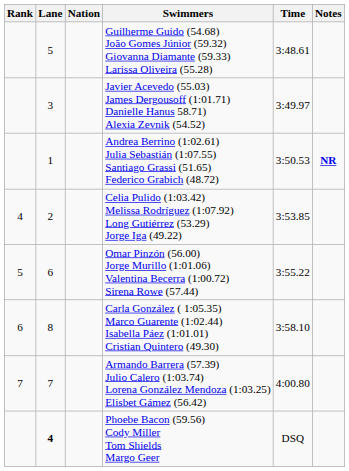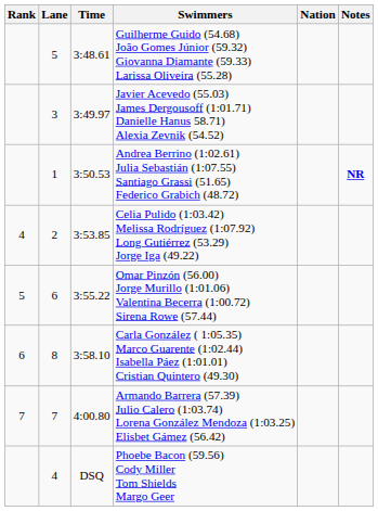 <table class="wikitable sortable" style="text-align:center">
 <tr>
 <th>Rank</th>
 <th>Lane</th>
+<th>Time</th>
+<th>Swimmers</th>
 <th>Nation</th>
-<th>Swimmers</th>
-<th>Time</th>
 <th>Notes</th>
 </tr>
 <tr>
 <td></td>
 <td>5</td>
+<td>3:48.61</td>
+<td align="left"><a href='#'>Guilherme Guido</a> (54.68)<br><a href='#'>João Gomes Júnior</a> (59.32)<br><a href='#'>Giovanna Diamante</a> (59.33) <br><a href='#'>Larissa Oliveira</a> (55.28)</td>
 <td align="left"></td>
-<td align="left"><a href='#'>Guilherme Guido</a> (54.68)<br><a href='#'>João Gomes Júnior</a> (59.32)<br><a href='#'>Giovanna Diamante</a> (59.33) <br><a href='#'>Larissa Oliveira</a> (55.28)</td>
-<td>3:48.61</td>
 <td></td>
 </tr>
 <tr>
 <td></td>
 <td>3</td>
+<td>3:49.97</td>
+<td align="left"><a href='#'>Javier Acevedo</a> (55.03)<br><a href='#'>James Dergousoff</a> (1:01.71)<br><a href='#'>Danielle Hanus</a> 58.71) <br><a href='#'>Alexia Zevnik</a> (54.52)</td>
 <td align="left"></td>
-<td align="left"><a href='#'>Javier Acevedo</a> (55.03)<br><a href='#'>James Dergousoff</a> (1:01.71)<br><a href='#'>Danielle Hanus</a> 58.71) <br><a href='#'>Alexia Zevnik</a> (54.52)</td>
-<td>3:49.97</td>
 <td></td>
 </tr>
 <tr>
 <td></td>
 <td>1</td>
+<td>3:50.53</td>
+<td align="left"><a href='#'>Andrea Berrino</a> (1:02.61)<br><a href='#'>Julia Sebastián</a> (1:07.55)<br><a href='#'>Santiago Grassi</a> (51.65) <br><a href='#'>Federico Grabich</a> (48.72)</td>
 <td align="left"></td>
-<td align="left"><a href='#'>Andrea Berrino</a> (1:02.61)<br><a href='#'>Julia Sebastián</a> (1:07.55)<br><a href='#'>Santiago Grassi</a> (51.65) <br><a href='#'>Federico Grabich</a> (48.72)</td>
-<td>3:50.53</td>
 <td><strong><a href='#'>NR</a></strong></td>
 </tr>
 <tr>
 <td>4</td>
 <td>2</td>
+<td>3:53.85</td>
+<td align="left"><a href='#'>Celia Pulido</a> (1:03.42)<br><a href='#'>Melissa Rodríguez</a> (1:07.92)<br><a href='#'>Long Gutiérrez</a> (53.29) <br><a href='#'>Jorge Iga</a> (49.22)</td>
 <td align="left"></td>
-<td align="left"><a href='#'>Celia Pulido</a> (1:03.42)<br><a href='#'>Melissa Rodríguez</a> (1:07.92)<br><a href='#'>Long Gutiérrez</a> (53.29) <br><a href='#'>Jorge Iga</a> (49.22)</td>
-<td>3:53.85</td>
 <td></td>
 </tr>
 <tr>
 <td>5</td>
 <td>6</td>
+<td>3:55.22</td>
+<td align="left"><a href='#'>Omar Pinzón</a> (56.00)<br><a href='#'>Jorge Murillo</a> (1:01.06)<br><a href='#'>Valentina Becerra</a> (1:00.72) <br><a href='#'>Sirena Rowe</a> (57.44)</td>
 <td align="left"></td>
-<td align="left"><a href='#'>Omar Pinzón</a> (56.00)<br><a href='#'>Jorge Murillo</a> (1:01.06)<br><a href='#'>Valentina Becerra</a> (1:00.72) <br><a href='#'>Sirena Rowe</a> (57.44)</td>
-<td>3:55.22</td>
 <td></td>
 </tr>
 <tr>
 <td>6</td>
 <td>8</td>
+<td>3:58.10</td>
+<td align="left"><a href='#'>Carla González</a> ( 1:05.35)<br><a href='#'>Marco Guarente</a> (1:02.44)<br><a href='#'>Isabella Páez</a> (1:01.01) <br><a href='#'>Cristian Quintero</a> (49.30)</td>
 <td align="left"></td>
-<td align="left"><a href='#'>Carla González</a> ( 1:05.35)<br><a href='#'>Marco Guarente</a> (1:02.44)<br><a href='#'>Isabella Páez</a> (1:01.01) <br><a href='#'>Cristian Quintero</a> (49.30)</td>
-<td>3:58.10</td>
 <td></td>
 </tr>
 <tr>
 <td>7</td>
 <td>7</td>
+<td>4:00.80</td>
+<td align="left"><a href='#'>Armando Barrera</a> (57.39)<br><a href='#'>Julio Calero</a> (1:03.74)<br><a href='#'>Lorena González Mendoza</a> (1:03.25) <br><a href='#'>Elisbet Gámez</a> (56.42)</td>
 <td align="left"></td>
-<td align="left"><a href='#'>Armando Barrera</a> (57.39)<br><a href='#'>Julio Calero</a> (1:03.74)<br><a href='#'>Lorena González Mendoza</a> (1:03.25) <br><a href='#'>Elisbet Gámez</a> (56.42)</td>
-<td>4:00.80</td>
 <td></td>
 </tr>
 <tr>
 <td></td>
-<td><strong>4</strong></td>
+<td>4</td>
+<td>DSQ</td>
+<td align="left"><a href='#'>Phoebe Bacon</a> (59.56)<br><a href='#'>Cody Miller</a><br><a href='#'>Tom Shields</a> <br><a href='#'>Margo Geer</a></td>
 <td align="left"></td>
-<td align="left"><a href='#'>Phoebe Bacon</a> (59.56)<br><a href='#'>Cody Miller</a><br><a href='#'>Tom Shields</a> <br><a href='#'>Margo Geer</a></td>
-<td>DSQ</td>
 <td></td>
 </tr>
 </table>
